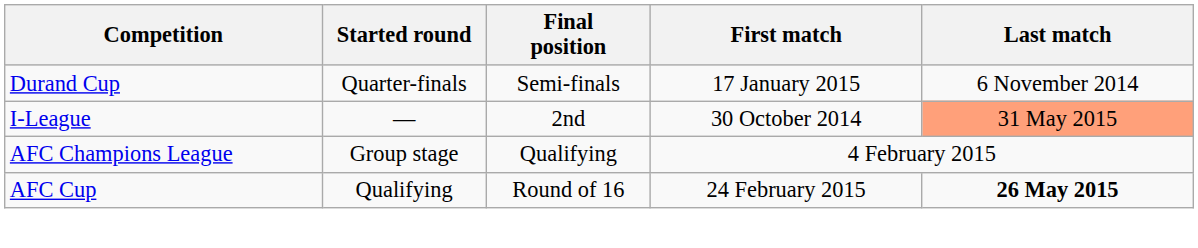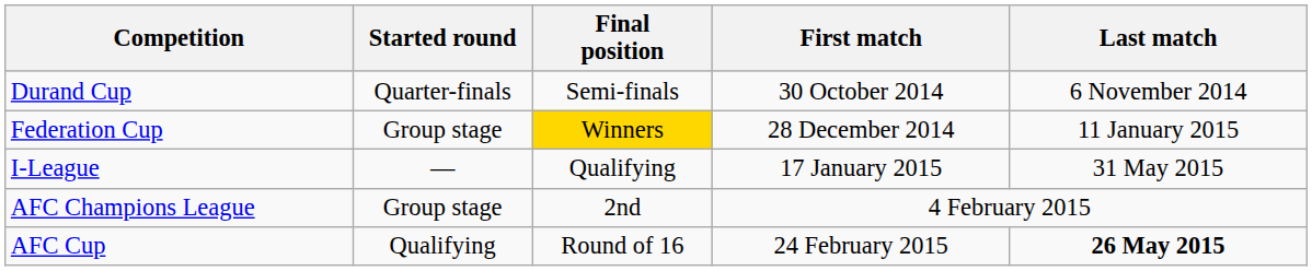 <table class="wikitable" style="text-align:center; width:850px;">
 <tr>
 <th style="text-align:center; width:200px;">Competition</th>
 <th style="text-align:center; width:100px;">Started round</th>
 <th style="text-align:center; width:100px;">Final <br> position</th>
 <th style="text-align:center; width:170px;">First match</th>
 <th style="text-align:center; width:170px;">Last match</th>
 </tr>
 <tr>
 <td style="text-align:left;"><a href='#'>Durand Cup</a></td>
 <td>Quarter-finals</td>
 <td>Semi-finals</td>
-<td>17 January 2015</td>
+<td>30 October 2014</td>
 <td>6 November 2014</td>
+</tr>
+<tr>
+<td style="text-align:left;"><a href='#'>Federation Cup</a></td>
+<td>Group stage</td>
+<td style="background:#FFD700;">Winners</td>
+<td>28 December 2014</td>
+<td>11 January 2015</td>
 </tr>
 <tr>
 <td style="text-align:left;"><a href='#'>I-League</a></td>
 <td>—</td>
-<td>2nd</td>
-<td>30 October 2014</td>
-<td style="background: lightsalmon;">31 May 2015</td>
+<td>Qualifying</td>
+<td>17 January 2015</td>
+<td>31 May 2015</td>
 </tr>
 <tr>
 <td style="text-align:left;"><a href='#'>AFC Champions League</a></td>
 <td>Group stage</td>
-<td>Qualifying</td>
+<td>2nd</td>
 <td colspan=2>4 February 2015</td>
 </tr>
 <tr>
 <td style="text-align:left;"><a href='#'>AFC Cup</a></td>
 <td>Qualifying</td>
 <td>Round of 16</td>
 <td>24 February 2015</td>
 <td><strong>26 May 2015</strong></td>
 </tr>
 </table>
